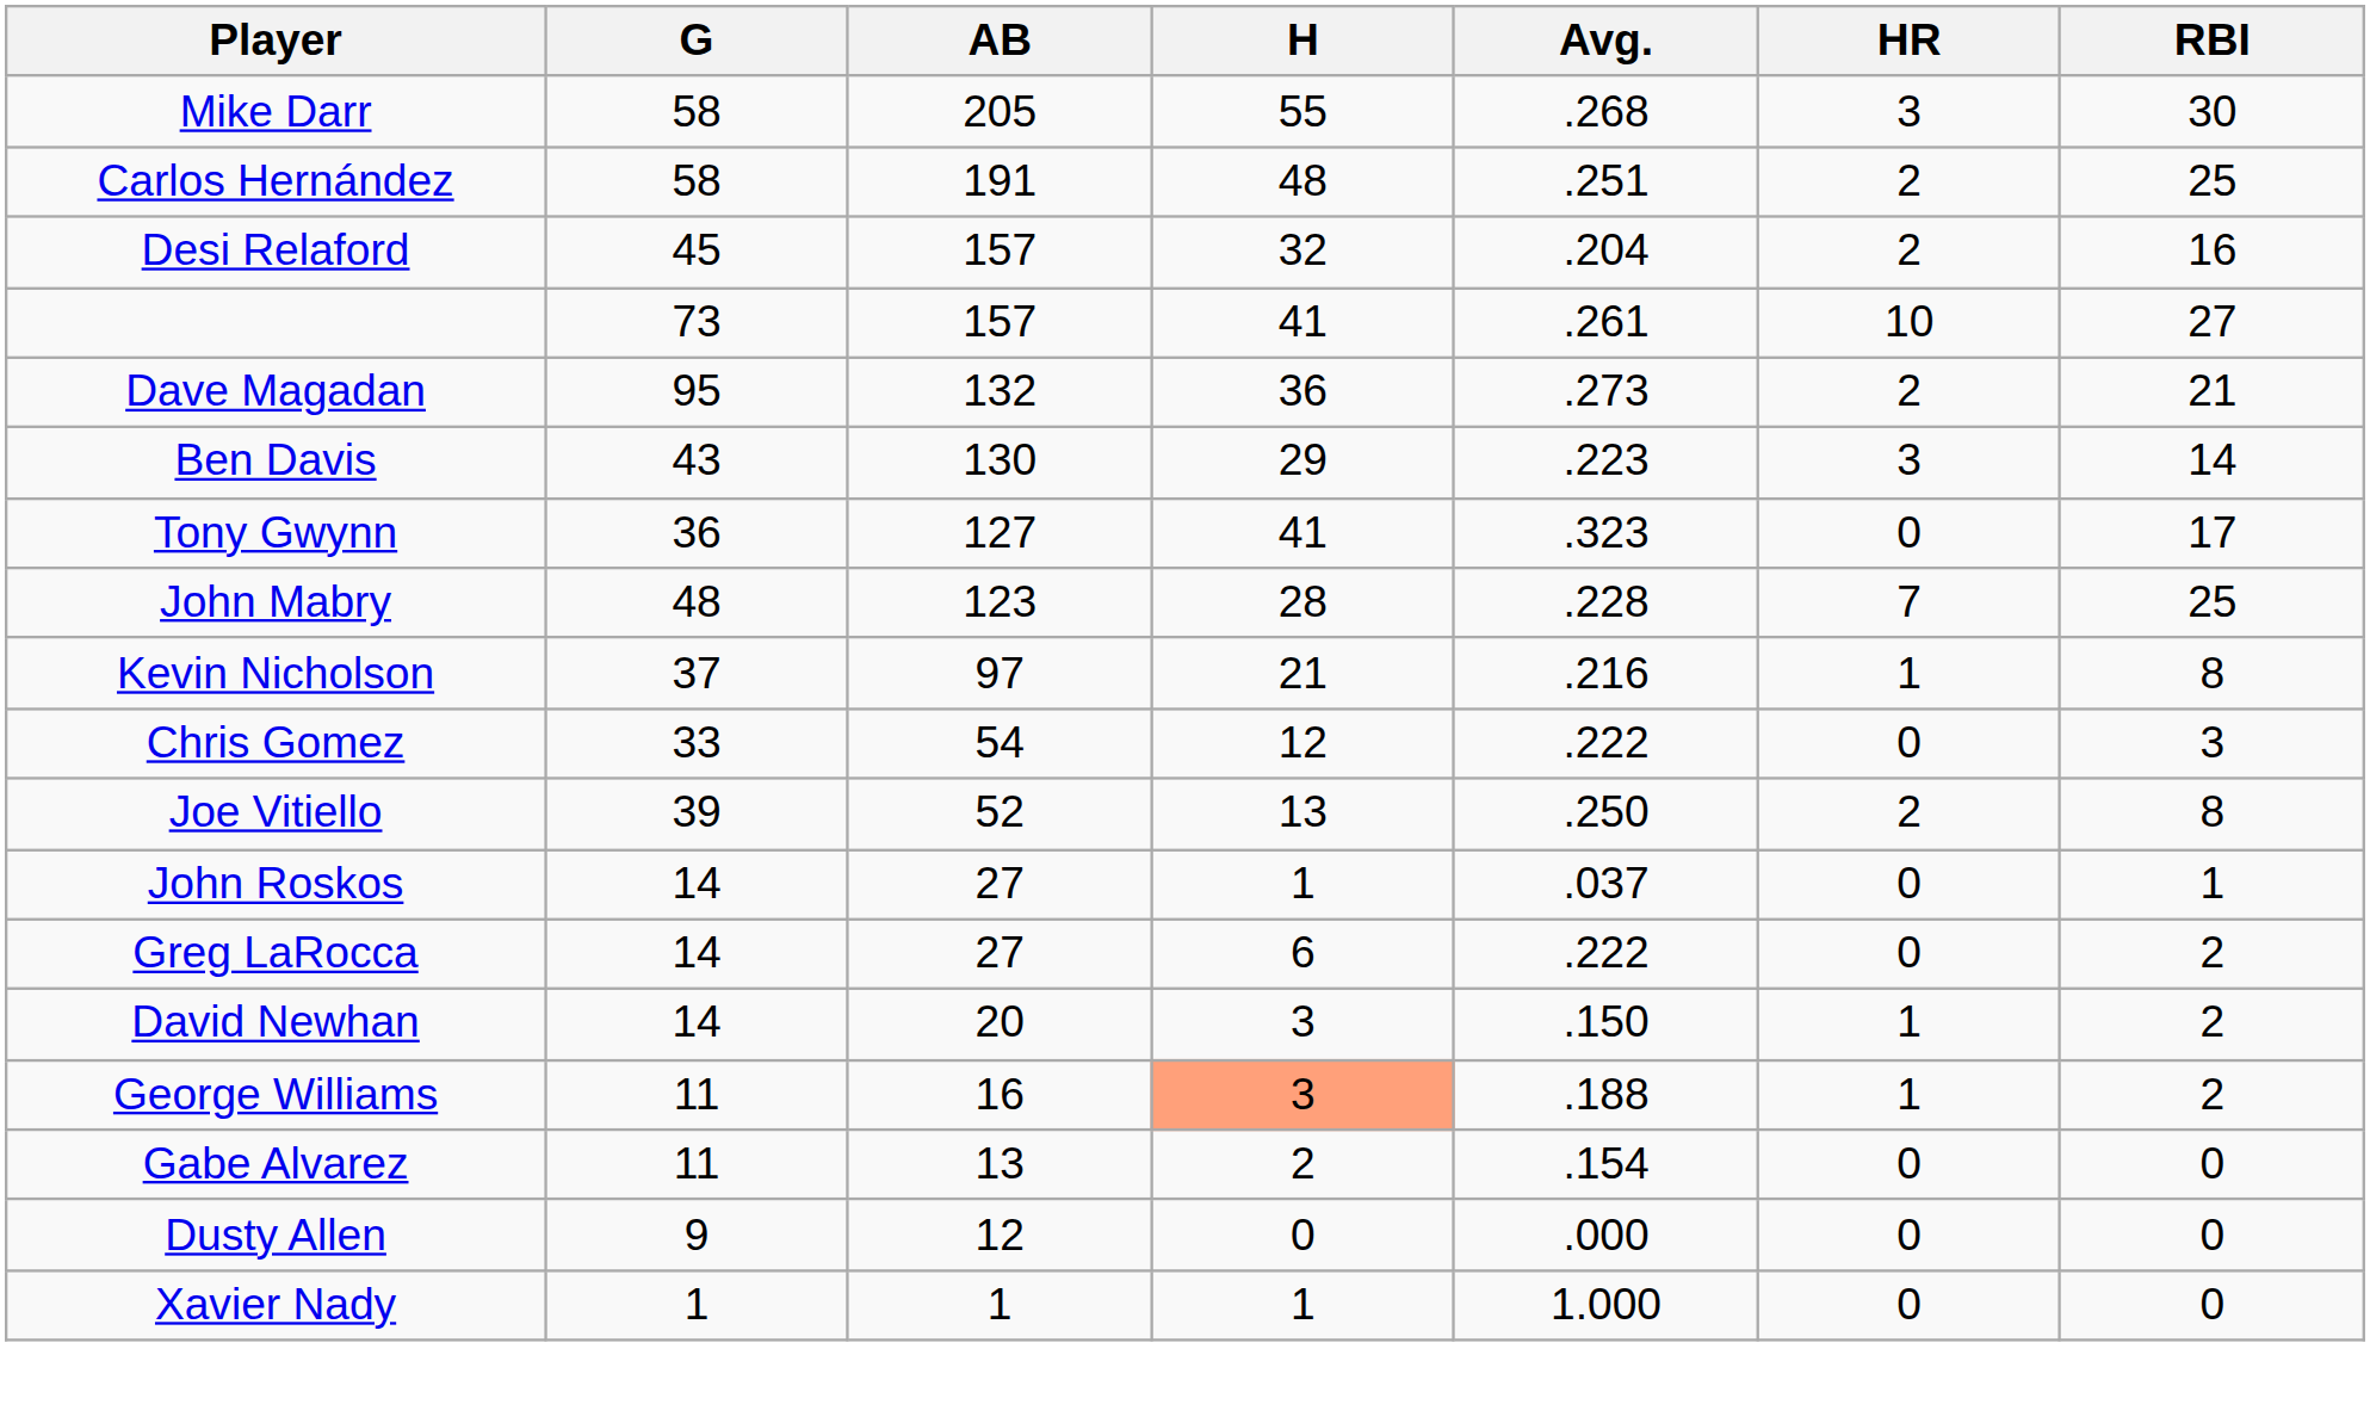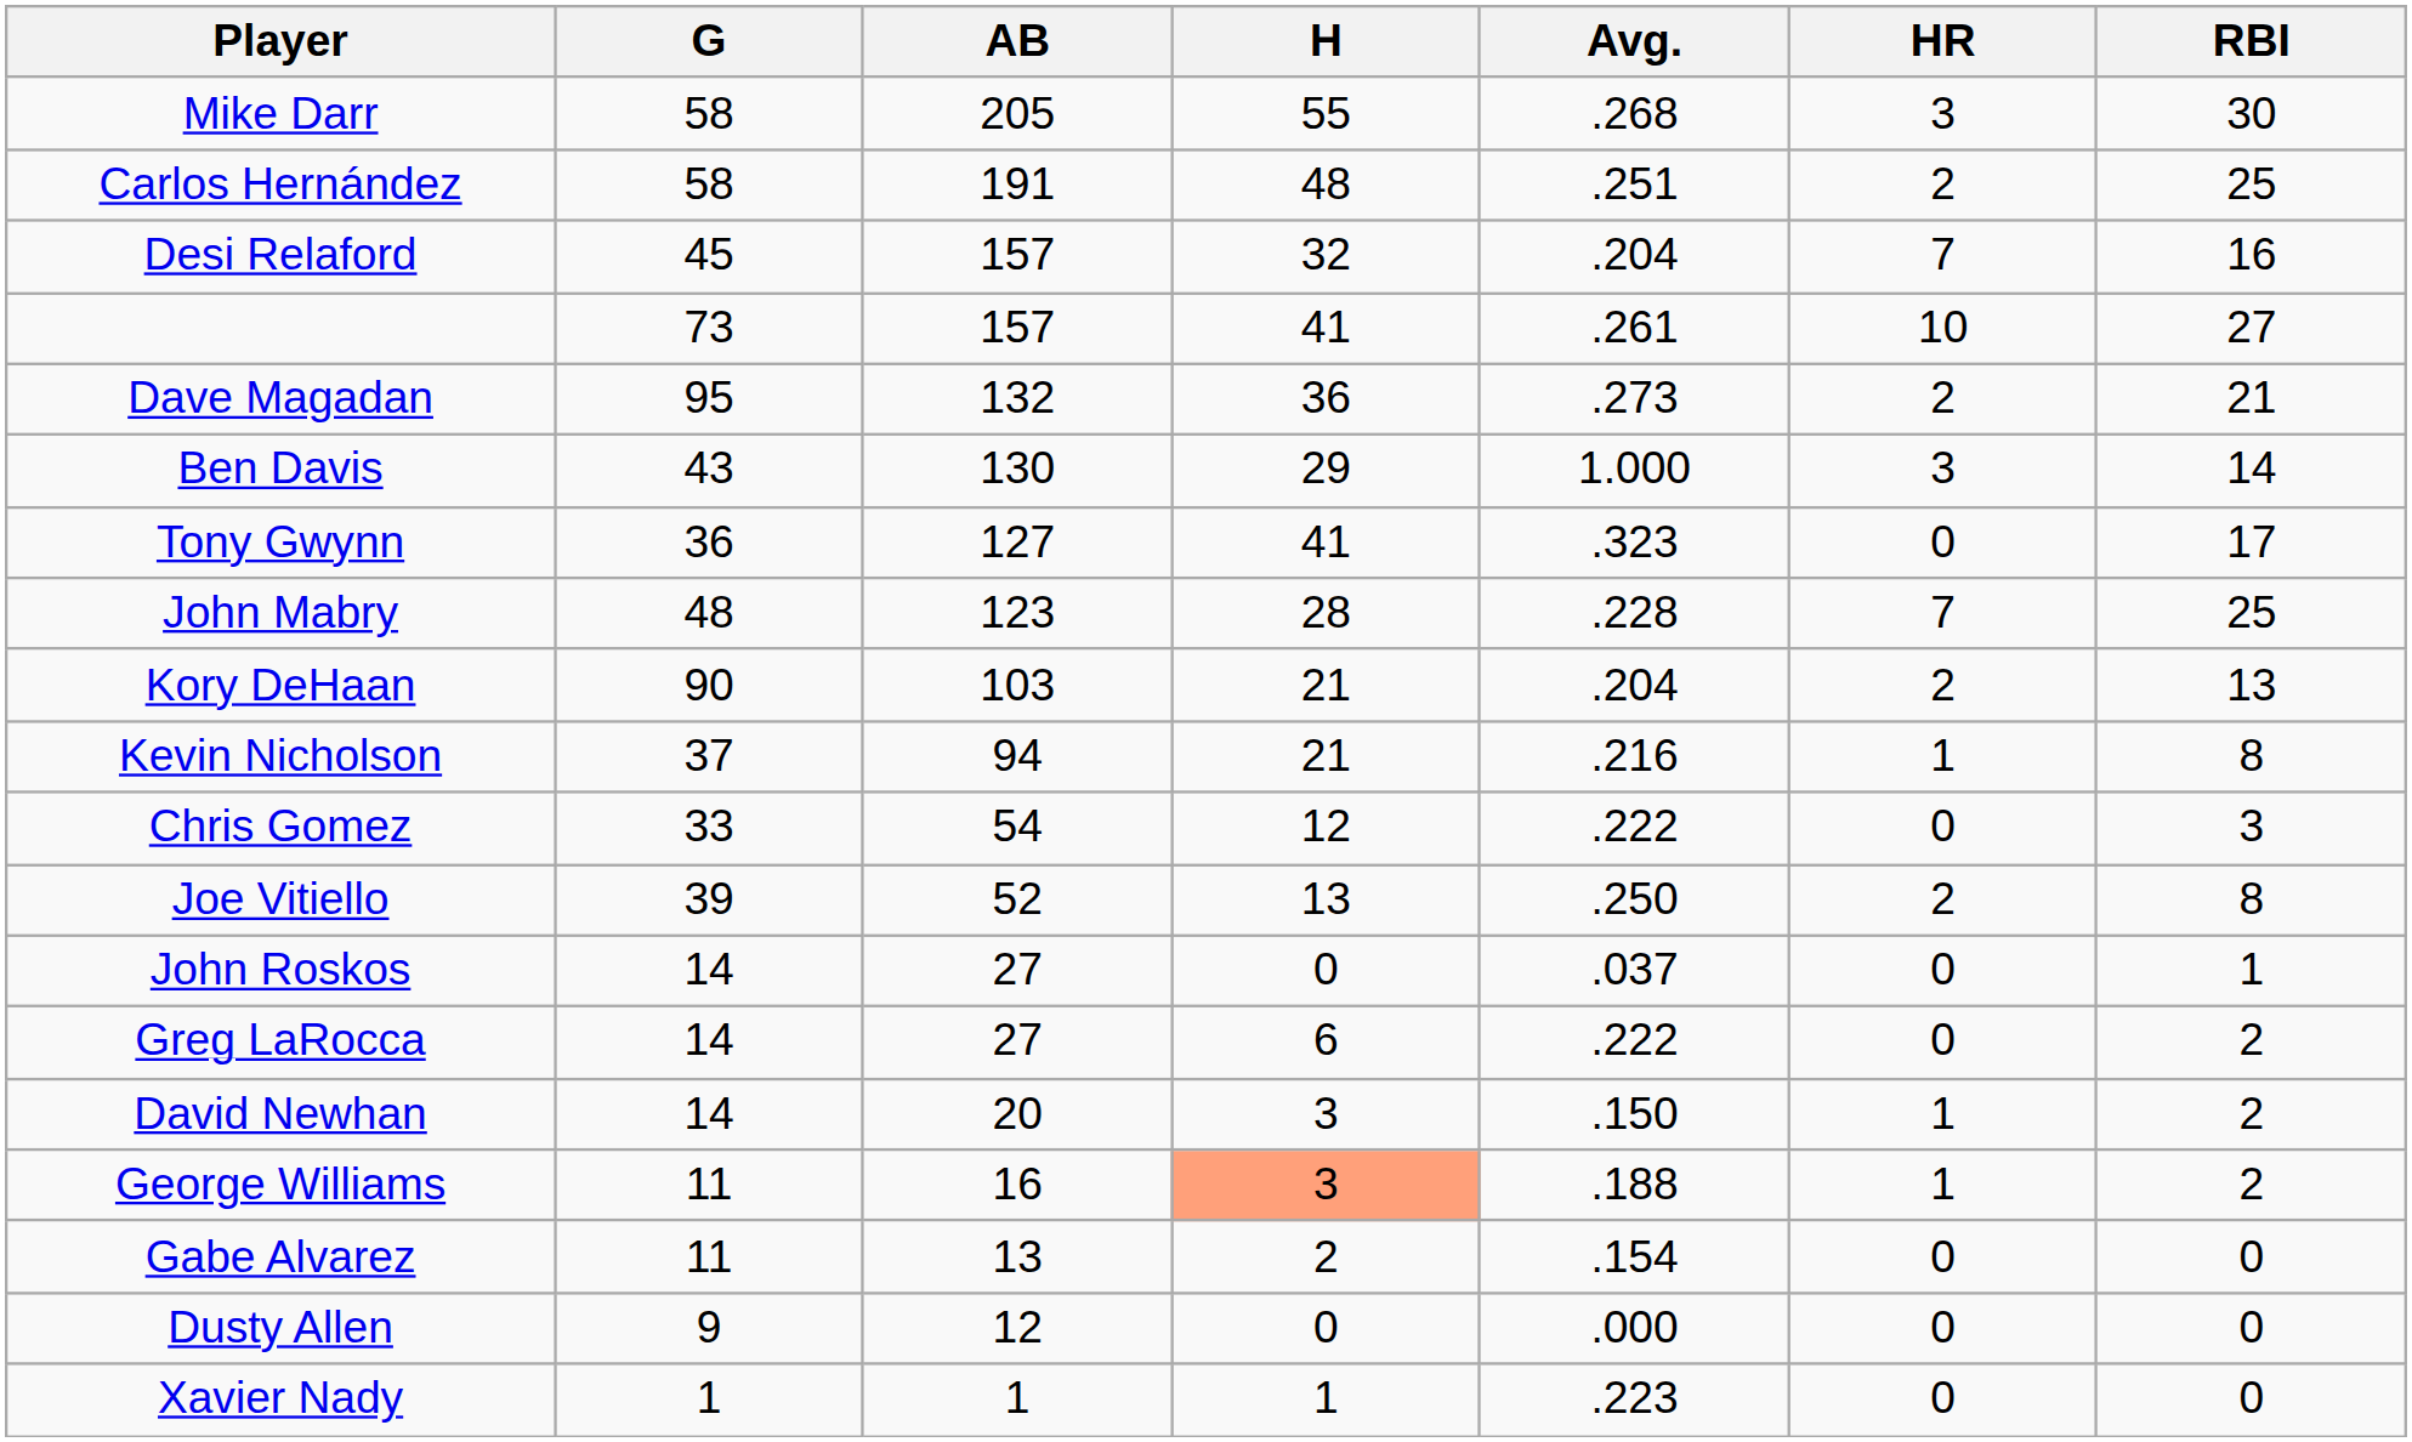 <table class="wikitable sortable">
 <tr>
 <th bgcolor="#DDDDFF" width="16%">Player</th>
 <th bgcolor="#DDDDFF" width="9%">G</th>
 <th bgcolor="#DDDDFF" width="9%">AB</th>
 <th bgcolor="#DDDDFF" width="9%">H</th>
 <th bgcolor="#DDDDFF" width="9%">Avg.</th>
 <th bgcolor="#DDDDFF" width="9%">HR</th>
 <th bgcolor="#DDDDFF" width="9%">RBI</th>
 </tr>
 <tr align="center">
 <td><a href='#'>Mike Darr</a></td>
 <td>58</td>
 <td>205</td>
 <td>55</td>
 <td>.268</td>
 <td>3</td>
 <td>30</td>
 </tr>
 <tr align=center>
 <td><a href='#'>Carlos Hernández</a></td>
 <td>58</td>
 <td>191</td>
 <td>48</td>
 <td>.251</td>
 <td>2</td>
 <td>25</td>
 </tr>
 <tr align=center>
 <td><a href='#'>Desi Relaford</a></td>
 <td>45</td>
 <td>157</td>
 <td>32</td>
 <td>.204</td>
-<td>2</td>
+<td>7</td>
 <td>16</td>
 </tr>
 <tr align=center>
 <td></td>
 <td>73</td>
 <td>157</td>
 <td>41</td>
 <td>.261</td>
 <td>10</td>
 <td>27</td>
 </tr>
 <tr align="center">
 <td><a href='#'>Dave Magadan</a></td>
 <td>95</td>
 <td>132</td>
 <td>36</td>
 <td>.273</td>
 <td>2</td>
 <td>21</td>
 </tr>
 <tr align=center>
 <td><a href='#'>Ben Davis</a></td>
 <td>43</td>
 <td>130</td>
 <td>29</td>
-<td>.223</td>
+<td>1.000</td>
 <td>3</td>
 <td>14</td>
 </tr>
 <tr align=center>
 <td><a href='#'>Tony Gwynn</a></td>
 <td>36</td>
 <td>127</td>
 <td>41</td>
 <td>.323</td>
 <td>0</td>
 <td>17</td>
 </tr>
 <tr align=center>
 <td><a href='#'>John Mabry</a></td>
 <td>48</td>
 <td>123</td>
 <td>28</td>
 <td>.228</td>
 <td>7</td>
 <td>25</td>
 </tr>
 <tr align=center>
+<td><a href='#'>Kory DeHaan</a></td>
+<td>90</td>
+<td>103</td>
+<td>21</td>
+<td>.204</td>
+<td>2</td>
+<td>13</td>
+</tr>
+<tr align=center>
 <td><a href='#'>Kevin Nicholson</a></td>
 <td>37</td>
-<td>97</td>
+<td>94</td>
 <td>21</td>
 <td>.216</td>
 <td>1</td>
 <td>8</td>
 </tr>
 <tr align=center>
 <td><a href='#'>Chris Gomez</a></td>
 <td>33</td>
 <td>54</td>
 <td>12</td>
 <td>.222</td>
 <td>0</td>
 <td>3</td>
 </tr>
 <tr align=center>
 <td><a href='#'>Joe Vitiello</a></td>
 <td>39</td>
 <td>52</td>
 <td>13</td>
 <td>.250</td>
 <td>2</td>
 <td>8</td>
 </tr>
 <tr align=center>
 <td><a href='#'>John Roskos</a></td>
 <td>14</td>
 <td>27</td>
-<td>1</td>
+<td>0</td>
 <td>.037</td>
 <td>0</td>
 <td>1</td>
 </tr>
 <tr align=center>
 <td><a href='#'>Greg LaRocca</a></td>
 <td>14</td>
 <td>27</td>
 <td>6</td>
 <td>.222</td>
 <td>0</td>
 <td>2</td>
 </tr>
 <tr align=center>
 <td><a href='#'>David Newhan</a></td>
 <td>14</td>
 <td>20</td>
 <td>3</td>
 <td>.150</td>
 <td>1</td>
 <td>2</td>
 </tr>
 <tr align=center>
 <td><a href='#'>George Williams</a></td>
 <td>11</td>
 <td>16</td>
 <td style="background: lightsalmon;">3</td>
 <td>.188</td>
 <td>1</td>
 <td>2</td>
 </tr>
 <tr align=center>
 <td><a href='#'>Gabe Alvarez</a></td>
 <td>11</td>
 <td>13</td>
 <td>2</td>
 <td>.154</td>
 <td>0</td>
 <td>0</td>
 </tr>
 <tr align=center>
 <td><a href='#'>Dusty Allen</a></td>
 <td>9</td>
 <td>12</td>
 <td>0</td>
 <td>.000</td>
 <td>0</td>
 <td>0</td>
 </tr>
 <tr align=center>
 <td><a href='#'>Xavier Nady</a></td>
 <td>1</td>
 <td>1</td>
 <td>1</td>
-<td>1.000</td>
+<td>.223</td>
 <td>0</td>
 <td>0</td>
 </tr>
 </table>
